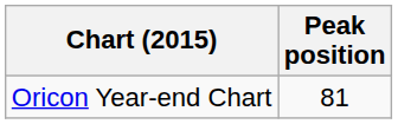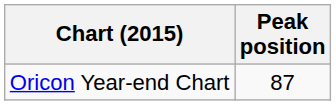 <table class="wikitable sortable" border="1">
 <tr>
 <th>Chart (2015)</th>
 <th>Peak<br>position</th>
 </tr>
 <tr>
 <td><a href='#'>Oricon</a> Year-end Chart</td>
-<td style="text-align:center;">81</td>
+<td style="text-align:center;">87</td>
 </tr>
 </table>
